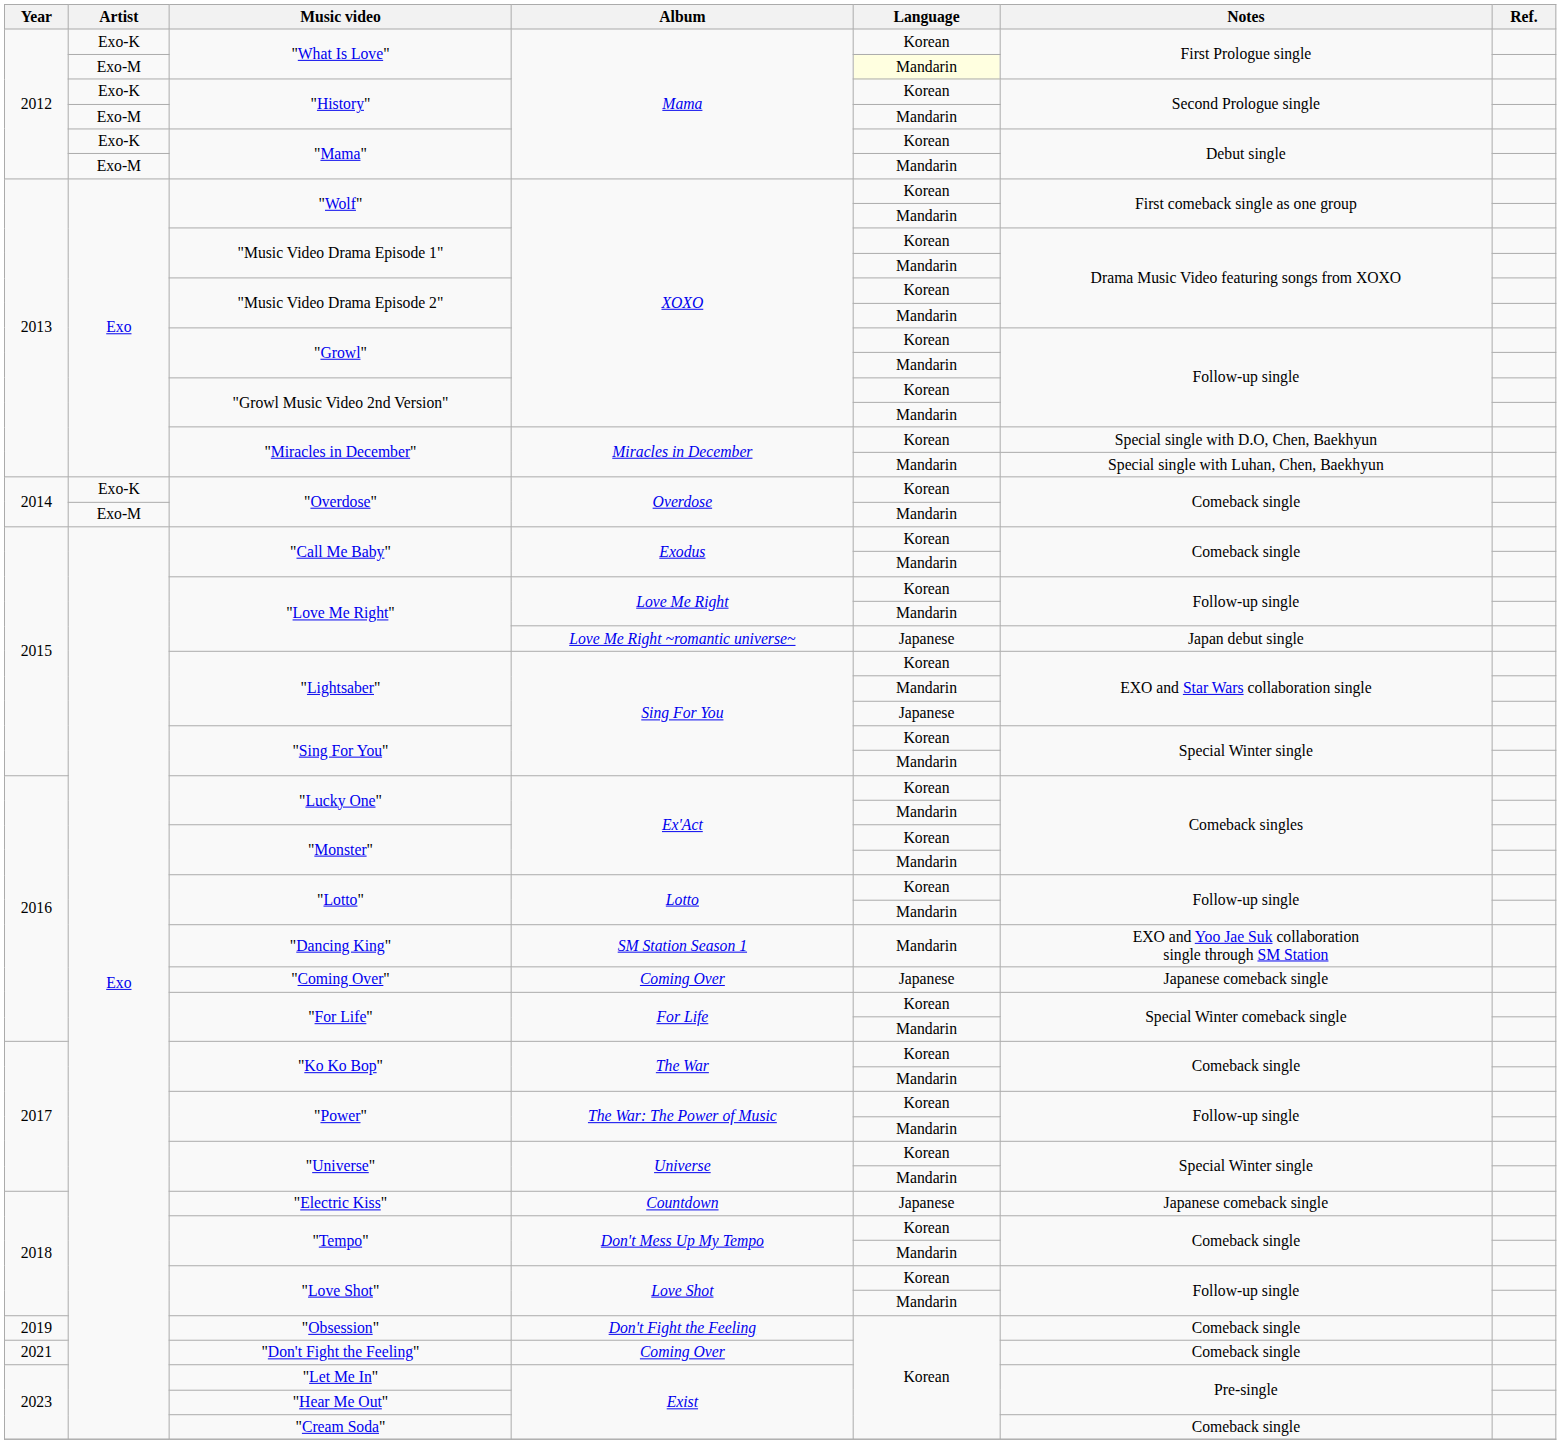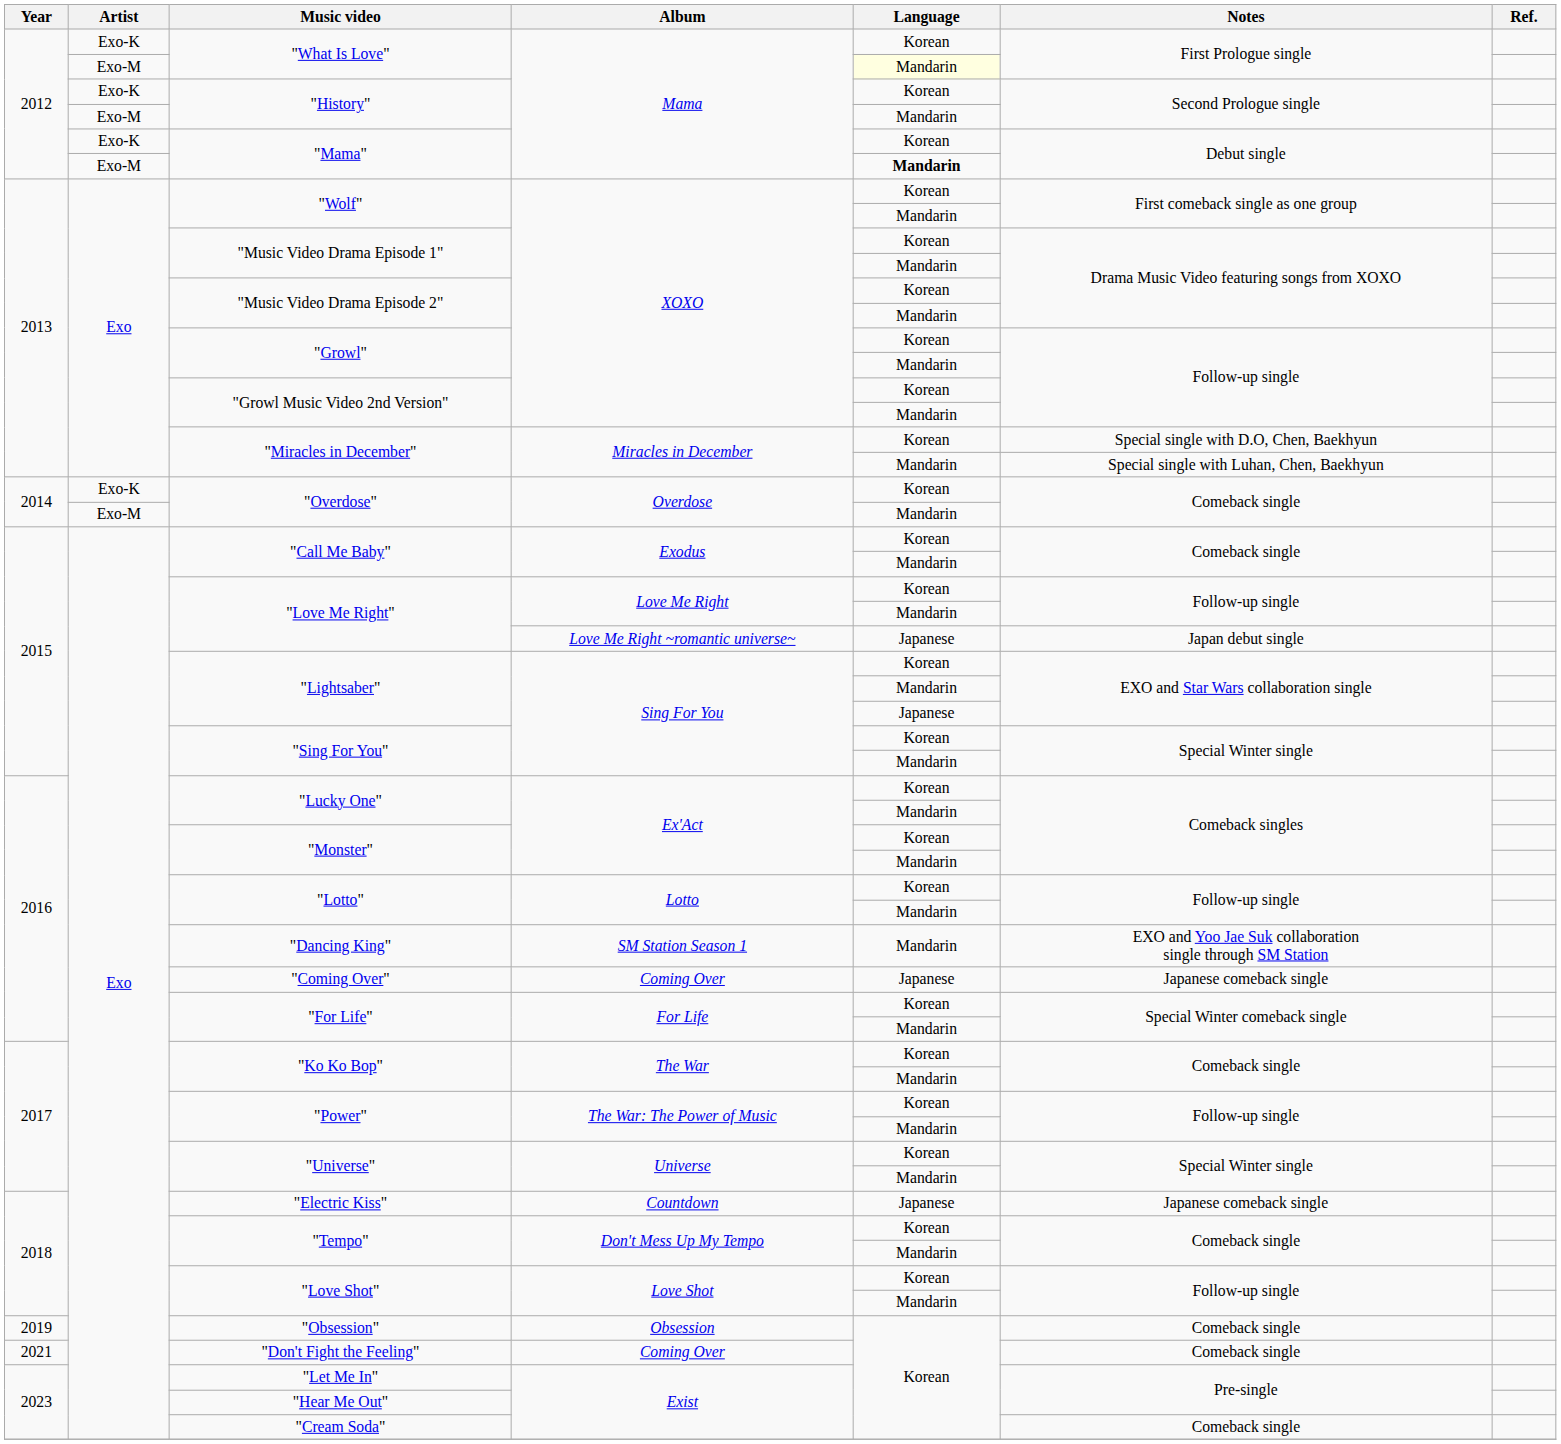 <table class="wikitable sortable plainrowheaders" style="text-align:center; width:100%">
 <tr>
 <th scope="col" width="35">Year</th>
 <th scope="col" width="60">Artist</th>
 <th scope="col" width="220">Music video</th>
 <th scope="col" width="220">Album</th>
 <th scope="col" width="90">Language</th>
 <th scope="col" width="320" class="unsortable">Notes</th>
 <th scope="col" width="35" class="unsortable">Ref.</th>
 </tr>
 <tr>
 <td rowspan="6">2012</td>
 <td>Exo-K</td>
 <td rowspan="2">"<a href='#'>What Is Love</a>"</td>
 <td rowspan="6"><em><a href='#'>Mama</a></em></td>
 <td>Korean</td>
 <td rowspan="2">First Prologue single</td>
 <td></td>
 </tr>
 <tr>
 <td>Exo-M</td>
 <td style="background: lightyellow;">Mandarin</td>
 <td></td>
 </tr>
 <tr>
 <td>Exo-K</td>
 <td rowspan="2">"<a href='#'>History</a>"</td>
 <td>Korean</td>
 <td rowspan="2">Second Prologue single</td>
 <td></td>
 </tr>
 <tr>
 <td>Exo-M</td>
 <td>Mandarin</td>
 <td></td>
 </tr>
 <tr>
 <td>Exo-K</td>
 <td rowspan="2">"<a href='#'>Mama</a>"</td>
 <td>Korean</td>
 <td rowspan="2">Debut single</td>
 <td></td>
 </tr>
 <tr>
 <td>Exo-M</td>
-<td>Mandarin</td>
+<td><strong>Mandarin</strong></td>
 <td></td>
 </tr>
 <tr>
 <td rowspan="12">2013</td>
 <td rowspan="12"><a href='#'>Exo</a></td>
 <td rowspan="2">"<a href='#'>Wolf</a>"</td>
 <td rowspan="10"><em><a href='#'>XOXO</a></em></td>
 <td>Korean</td>
 <td rowspan="2">First comeback single as one group</td>
 <td></td>
 </tr>
 <tr>
 <td>Mandarin</td>
 <td></td>
 </tr>
 <tr>
 <td rowspan="2">"Music Video Drama Episode 1"</td>
 <td>Korean</td>
 <td rowspan="4">Drama Music Video featuring songs from XOXO</td>
 <td></td>
 </tr>
 <tr>
 <td>Mandarin</td>
 <td></td>
 </tr>
 <tr>
 <td rowspan="2">"Music Video Drama Episode 2"</td>
 <td>Korean</td>
 <td></td>
 </tr>
 <tr>
 <td>Mandarin</td>
 <td></td>
 </tr>
 <tr>
 <td rowspan="2">"<a href='#'>Growl</a>"</td>
 <td>Korean</td>
 <td rowspan="4">Follow-up single</td>
 <td></td>
 </tr>
 <tr>
 <td>Mandarin</td>
 <td></td>
 </tr>
 <tr>
 <td rowspan="2">"Growl Music Video 2nd Version"</td>
 <td>Korean</td>
 <td></td>
 </tr>
 <tr>
 <td>Mandarin</td>
 <td></td>
 </tr>
 <tr>
 <td rowspan="2">"<a href='#'>Miracles in December</a>"</td>
 <td rowspan="2"><em><a href='#'>Miracles in December</a></em></td>
 <td>Korean</td>
 <td>Special single with D.O, Chen, Baekhyun</td>
 <td></td>
 </tr>
 <tr>
 <td>Mandarin</td>
 <td>Special single with Luhan, Chen, Baekhyun</td>
 <td></td>
 </tr>
 <tr>
 <td rowspan="2">2014</td>
 <td>Exo-K</td>
 <td rowspan="2">"<a href='#'>Overdose</a>"</td>
 <td rowspan="2"><em><a href='#'>Overdose</a></em></td>
 <td>Korean</td>
 <td rowspan="2">Comeback single</td>
 <td></td>
 </tr>
 <tr>
 <td>Exo-M</td>
 <td>Mandarin</td>
 <td></td>
 </tr>
 <tr>
 <td rowspan="10">2015</td>
 <td rowspan="36"><a href='#'>Exo</a></td>
 <td rowspan="2">"<a href='#'>Call Me Baby</a>"</td>
 <td rowspan="2"><em><a href='#'>Exodus</a></em></td>
 <td>Korean</td>
 <td rowspan="2">Comeback single</td>
 <td></td>
 </tr>
 <tr>
 <td>Mandarin</td>
 <td></td>
 </tr>
 <tr>
 <td rowspan="3">"<a href='#'>Love Me Right</a>"</td>
 <td rowspan="2"><em><a href='#'>Love Me Right</a></em></td>
 <td>Korean</td>
 <td rowspan="2">Follow-up single</td>
 <td></td>
 </tr>
 <tr>
 <td>Mandarin</td>
 <td></td>
 </tr>
 <tr>
 <td><em><a href='#'>Love Me Right ~romantic universe~</a></em></td>
 <td>Japanese</td>
 <td>Japan debut single</td>
 <td></td>
 </tr>
 <tr>
 <td rowspan="3">"<a href='#'>Lightsaber</a>"</td>
 <td rowspan="5"><em><a href='#'>Sing For You</a></em></td>
 <td>Korean</td>
 <td rowspan="3">EXO and <a href='#'>Star Wars</a> collaboration single</td>
 <td></td>
 </tr>
 <tr>
 <td>Mandarin</td>
 <td></td>
 </tr>
 <tr>
 <td>Japanese</td>
 <td></td>
 </tr>
 <tr>
 <td rowspan="2">"<a href='#'>Sing For You</a>"</td>
 <td>Korean</td>
 <td rowspan="2">Special Winter single</td>
 <td></td>
 </tr>
 <tr>
 <td>Mandarin</td>
 <td></td>
 </tr>
 <tr>
 <td rowspan="10">2016</td>
 <td rowspan="2">"<a href='#'>Lucky One</a>"</td>
 <td rowspan="4"><em><a href='#'>Ex'Act</a></em></td>
 <td>Korean</td>
 <td rowspan="4">Comeback singles</td>
 <td></td>
 </tr>
 <tr>
 <td>Mandarin</td>
 <td></td>
 </tr>
 <tr>
 <td rowspan="2">"<a href='#'>Monster</a>"</td>
 <td>Korean</td>
 <td></td>
 </tr>
 <tr>
 <td>Mandarin</td>
 <td></td>
 </tr>
 <tr>
 <td rowspan="2">"<a href='#'>Lotto</a>"</td>
 <td rowspan="2"><em><a href='#'>Lotto</a></em></td>
 <td>Korean</td>
 <td rowspan="2">Follow-up single</td>
 <td></td>
 </tr>
 <tr>
 <td>Mandarin</td>
 <td></td>
 </tr>
 <tr>
 <td>"<a href='#'>Dancing King</a>"</td>
 <td><a href='#'><em>SM Station Season 1</em></a></td>
 <td>Mandarin</td>
 <td>EXO and <a href='#'>Yoo Jae Suk</a> collaboration<br>single through <a href='#'>SM Station</a></td>
 <td></td>
 </tr>
 <tr>
 <td>"<a href='#'>Coming Over</a>"</td>
 <td><em><a href='#'>Coming Over</a></em></td>
 <td>Japanese</td>
 <td>Japanese comeback single</td>
 <td></td>
 </tr>
 <tr>
 <td rowspan="2">"<a href='#'>For Life</a>"</td>
 <td rowspan="2"><a href='#'><em>For Life</em></a></td>
 <td>Korean</td>
 <td rowspan="2">Special Winter comeback single</td>
 <td></td>
 </tr>
 <tr>
 <td>Mandarin</td>
 <td></td>
 </tr>
 <tr>
 <td rowspan="6">2017</td>
 <td rowspan="2">"<a href='#'>Ko Ko Bop</a>"</td>
 <td rowspan="2"><em><a href='#'>The War</a></em></td>
 <td>Korean</td>
 <td rowspan="2">Comeback single</td>
 <td></td>
 </tr>
 <tr>
 <td>Mandarin</td>
 <td></td>
 </tr>
 <tr>
 <td rowspan="2">"<a href='#'>Power</a>"</td>
 <td rowspan="2"><a href='#'><em>The War: The Power of Music</em></a></td>
 <td>Korean</td>
 <td rowspan="2">Follow-up single</td>
 <td></td>
 </tr>
 <tr>
 <td>Mandarin</td>
 <td></td>
 </tr>
 <tr>
 <td rowspan="2">"<a href='#'>Universe</a>"</td>
 <td rowspan="2"><em><a href='#'>Universe</a></em></td>
 <td>Korean</td>
 <td rowspan="2">Special Winter single</td>
 <td></td>
 </tr>
 <tr>
 <td>Mandarin</td>
 <td></td>
 </tr>
 <tr>
 <td rowspan="5">2018</td>
 <td>"<a href='#'>Electric Kiss</a>"</td>
 <td><em><a href='#'>Countdown</a></em></td>
 <td>Japanese</td>
 <td>Japanese comeback single</td>
 <td></td>
 </tr>
 <tr>
 <td rowspan="2">"<a href='#'>Tempo</a>"</td>
 <td rowspan="2"><em><a href='#'>Don't Mess Up My Tempo</a></em></td>
 <td>Korean</td>
 <td rowspan="2">Comeback single</td>
 <td></td>
 </tr>
 <tr>
 <td>Mandarin</td>
 <td></td>
 </tr>
 <tr>
 <td rowspan="2">"<a href='#'>Love Shot</a>"</td>
 <td rowspan="2"><em><a href='#'>Love Shot</a></em></td>
 <td>Korean</td>
 <td rowspan="2">Follow-up single</td>
 <td></td>
 </tr>
 <tr>
 <td>Mandarin</td>
 <td></td>
 </tr>
 <tr>
 <td>2019</td>
 <td>"<a href='#'>Obsession</a>"</td>
-<td><em><a href='#'>Don't Fight the Feeling</a></em></td>
+<td><em><a href='#'>Obsession</a></em></td>
 <td rowspan="5">Korean</td>
 <td>Comeback single</td>
 <td></td>
 </tr>
 <tr>
 <td>2021</td>
 <td>"<a href='#'>Don't Fight the Feeling</a>"</td>
 <td><em><a href='#'>Coming Over</a></em></td>
 <td>Comeback single</td>
 <td></td>
 </tr>
 <tr>
 <td rowspan="3">2023</td>
 <td>"<a href='#'>Let Me In</a>"</td>
 <td rowspan="3"><em><a href='#'>Exist</a></em></td>
 <td rowspan="2">Pre-single</td>
 <td></td>
 </tr>
 <tr>
 <td>"<a href='#'>Hear Me Out</a>"</td>
 <td></td>
 </tr>
 <tr>
 <td>"<a href='#'>Cream Soda</a>"</td>
 <td>Comeback single</td>
 <td></td>
 </tr>
 <tr>
 </tr>
 </table>
